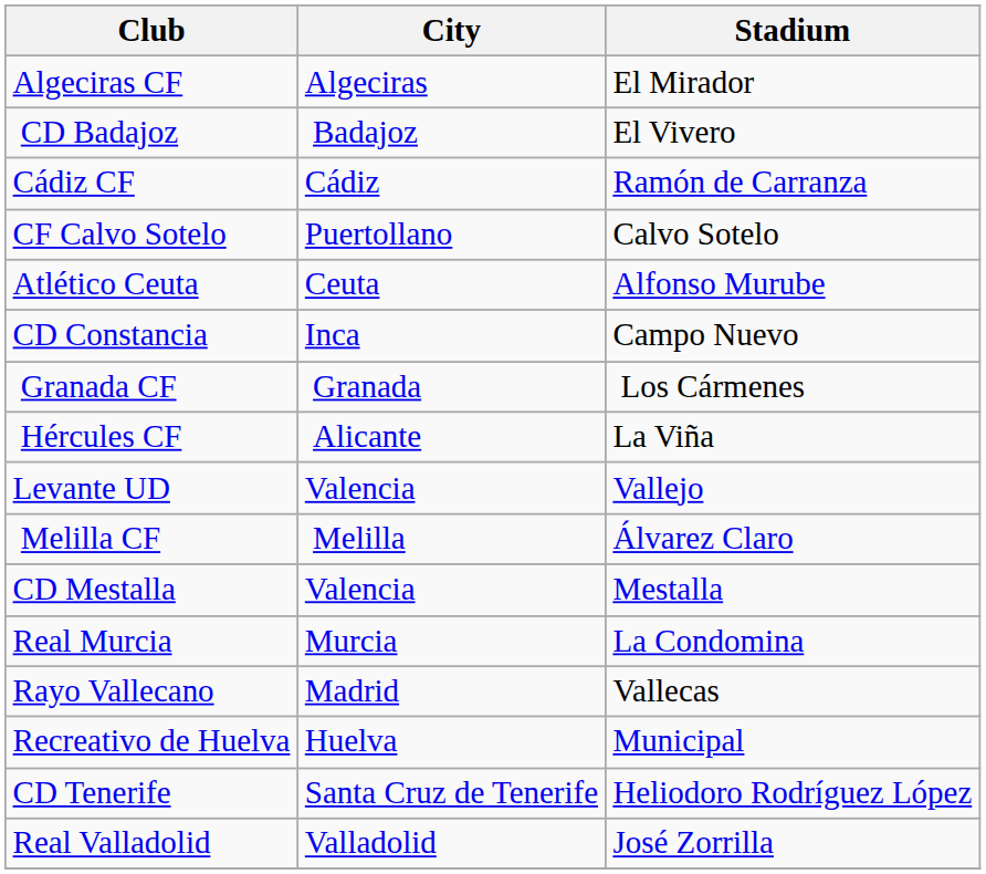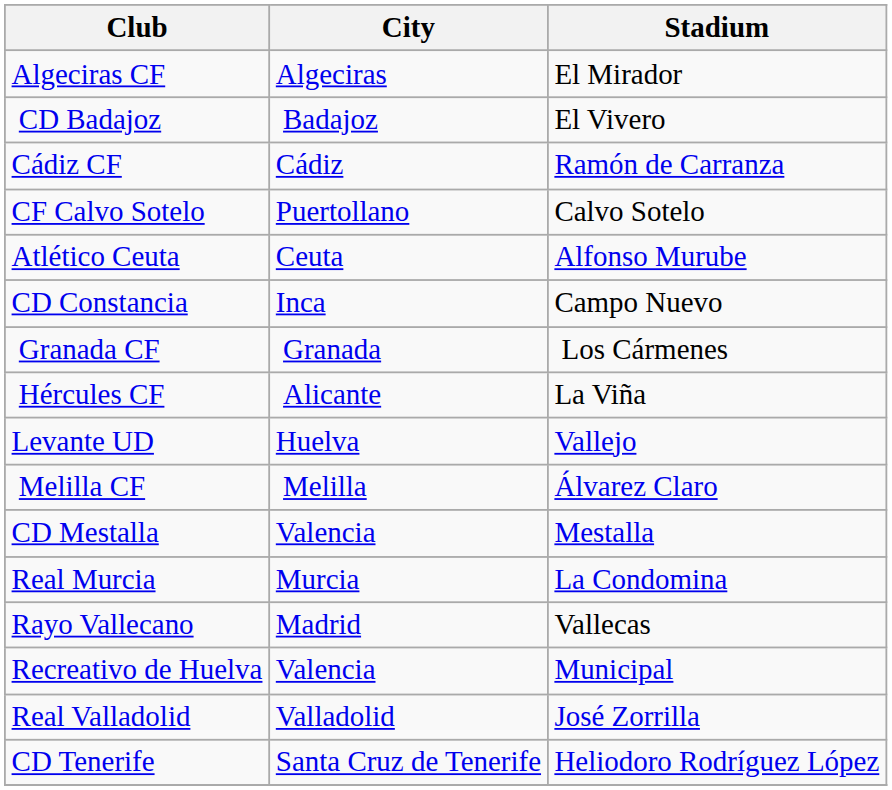 <table class="wikitable sortable" style="text-align: left;">
 <tr>
 <th>Club</th>
 <th>City</th>
 <th>Stadium</th>
 </tr>
 <tr>
 <td><a href='#'>Algeciras CF</a></td>
 <td><a href='#'>Algeciras</a></td>
 <td>El Mirador</td>
 </tr>
 <tr>
 <td> <a href='#'>CD Badajoz</a></td>
 <td> <a href='#'>Badajoz</a></td>
 <td>El Vivero</td>
 </tr>
 <tr>
 <td><a href='#'>Cádiz CF</a></td>
 <td><a href='#'>Cádiz</a></td>
 <td><a href='#'>Ramón de Carranza</a></td>
 </tr>
 <tr>
 <td><a href='#'>CF Calvo Sotelo</a></td>
 <td><a href='#'>Puertollano</a></td>
 <td>Calvo Sotelo</td>
 </tr>
 <tr>
 <td><a href='#'>Atlético Ceuta</a></td>
 <td><a href='#'>Ceuta</a></td>
 <td><a href='#'>Alfonso Murube</a></td>
 </tr>
 <tr>
 <td><a href='#'>CD Constancia</a></td>
 <td><a href='#'>Inca</a></td>
 <td>Campo Nuevo</td>
 </tr>
 <tr>
 <td> <a href='#'>Granada CF</a></td>
 <td> <a href='#'>Granada</a></td>
 <td> Los Cármenes</td>
 </tr>
 <tr>
 <td> <a href='#'>Hércules CF</a></td>
 <td> <a href='#'>Alicante</a></td>
 <td>La Viña</td>
 </tr>
 <tr>
 <td><a href='#'>Levante UD</a></td>
-<td><a href='#'>Valencia</a></td>
+<td><a href='#'>Huelva</a></td>
 <td><a href='#'>Vallejo</a></td>
 </tr>
 <tr>
 <td> <a href='#'>Melilla CF</a></td>
 <td> <a href='#'>Melilla</a></td>
 <td><a href='#'>Álvarez Claro</a></td>
 </tr>
 <tr>
 <td><a href='#'>CD Mestalla</a></td>
 <td><a href='#'>Valencia</a></td>
 <td><a href='#'>Mestalla</a></td>
 </tr>
 <tr>
 <td><a href='#'>Real Murcia</a></td>
 <td><a href='#'>Murcia</a></td>
 <td><a href='#'>La Condomina</a></td>
 </tr>
 <tr>
 <td><a href='#'>Rayo Vallecano</a></td>
 <td><a href='#'>Madrid</a></td>
 <td>Vallecas</td>
 </tr>
 <tr>
 <td><a href='#'>Recreativo de Huelva</a></td>
-<td><a href='#'>Huelva</a></td>
+<td><a href='#'>Valencia</a></td>
 <td><a href='#'>Municipal</a></td>
+</tr>
+<tr>
+<td><a href='#'>Real Valladolid</a></td>
+<td><a href='#'>Valladolid</a></td>
+<td><a href='#'>José Zorrilla</a></td>
 </tr>
 <tr>
 <td><a href='#'>CD Tenerife</a></td>
 <td><a href='#'>Santa Cruz de Tenerife</a></td>
 <td><a href='#'>Heliodoro Rodríguez López</a></td>
 </tr>
 <tr>
-<td><a href='#'>Real Valladolid</a></td>
-<td><a href='#'>Valladolid</a></td>
-<td><a href='#'>José Zorrilla</a></td>
-</tr>
-<tr>
 </tr>
 </table>
